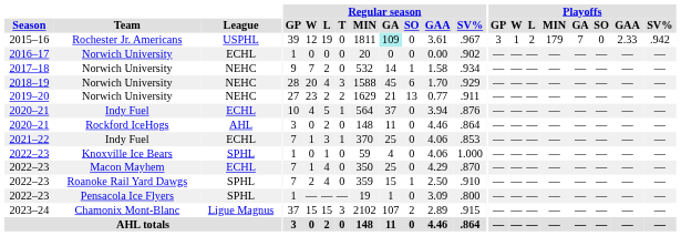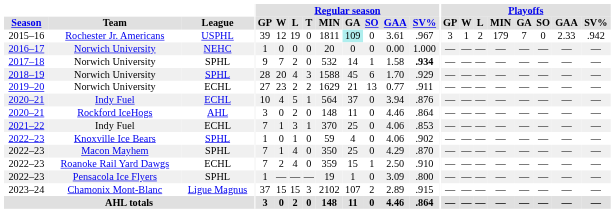 <table border="0" cellpadding="1" cellspacing="0" style="text-align:center; width:75%">
 <tr bgcolor="#e0e0e0">
 <th colspan="3" bgcolor="#ffffff"></th>
 <th rowspan="99" bgcolor="#ffffff"></th>
 <th colspan="9"><a href='#'>Regular season</a></th>
 <th rowspan="99" bgcolor="#ffffff"></th>
 <th colspan="8"><a href='#'>Playoffs</a></th>
 </tr>
 <tr bgcolor="#e0e0e0">
 <th><a href='#'>Season</a></th>
 <th>Team</th>
 <th>League</th>
 <th>GP</th>
 <th>W</th>
 <th>L</th>
 <th>T</th>
 <th>MIN</th>
 <th>GA</th>
 <th><a href='#'>SO</a></th>
 <th><a href='#'>GAA</a></th>
 <th><a href='#'>SV%</a></th>
 <th>GP</th>
 <th>W</th>
 <th>L</th>
 <th>MIN</th>
 <th>GA</th>
 <th>SO</th>
 <th>GAA</th>
 <th>SV%</th>
 </tr>
 <tr>
 <td>2015–16</td>
 <td><a href='#'>Rochester Jr. Americans</a></td>
 <td><a href='#'>USPHL</a></td>
 <td>39</td>
 <td>12</td>
 <td>19</td>
 <td>0</td>
 <td>1811</td>
 <td style="background: paleturquoise;">109</td>
 <td>0</td>
 <td>3.61</td>
 <td>.967</td>
 <td>3</td>
 <td>1</td>
 <td>2</td>
 <td>179</td>
 <td>7</td>
 <td>0</td>
 <td>2.33</td>
 <td>.942</td>
 </tr>
 <tr bgcolor="f0f0f0">
 <td><a href='#'>2016–17</a></td>
 <td><a href='#'>Norwich University</a></td>
-<td>ECHL</td>
+<td><a href='#'>NEHC</a></td>
 <td>1</td>
 <td>0</td>
 <td>0</td>
 <td>0</td>
 <td>20</td>
 <td>0</td>
 <td>0</td>
 <td>0.00</td>
-<td>.902</td>
+<td>1.000</td>
 <td>—</td>
 <td>—</td>
 <td>—</td>
 <td>—</td>
 <td>—</td>
 <td>—</td>
 <td>—</td>
 <td>—</td>
 </tr>
 <tr>
 <td><a href='#'>2017–18</a></td>
 <td>Norwich University</td>
-<td>NEHC</td>
+<td>SPHL</td>
 <td>9</td>
 <td>7</td>
 <td>2</td>
 <td>0</td>
 <td>532</td>
 <td>14</td>
 <td>1</td>
 <td>1.58</td>
-<td>.934</td>
+<td><strong>.934</strong></td>
 <td>—</td>
 <td>—</td>
 <td>—</td>
 <td>—</td>
 <td>—</td>
 <td>—</td>
 <td>—</td>
 <td>—</td>
 </tr>
 <tr bgcolor="f0f0f0">
 <td><a href='#'>2018–19</a></td>
 <td>Norwich University</td>
-<td>NEHC</td>
+<td><a href='#'>SPHL</a></td>
 <td>28</td>
 <td>20</td>
 <td>4</td>
 <td>3</td>
 <td>1588</td>
 <td>45</td>
 <td>6</td>
 <td>1.70</td>
 <td>.929</td>
 <td>—</td>
 <td>—</td>
 <td>—</td>
 <td>—</td>
 <td>—</td>
 <td>—</td>
 <td>—</td>
 <td>—</td>
 </tr>
 <tr>
 <td><a href='#'>2019–20</a></td>
 <td>Norwich University</td>
-<td>NEHC</td>
+<td>ECHL</td>
 <td>27</td>
 <td>23</td>
 <td>2</td>
 <td>2</td>
 <td>1629</td>
 <td>21</td>
 <td>13</td>
 <td>0.77</td>
 <td>.911</td>
 <td>—</td>
 <td>—</td>
 <td>—</td>
 <td>—</td>
 <td>—</td>
 <td>—</td>
 <td>—</td>
 <td>—</td>
 </tr>
 <tr bgcolor="f0f0f0">
 <td><a href='#'>2020–21</a></td>
 <td><a href='#'>Indy Fuel</a></td>
 <td><a href='#'>ECHL</a></td>
 <td>10</td>
 <td>4</td>
 <td>5</td>
 <td>1</td>
 <td>564</td>
 <td>37</td>
 <td>0</td>
 <td>3.94</td>
 <td>.876</td>
 <td>—</td>
 <td>—</td>
 <td>—</td>
 <td>—</td>
 <td>—</td>
 <td>—</td>
 <td>—</td>
 <td>—</td>
 </tr>
 <tr>
 <td><a href='#'>2020–21</a></td>
 <td><a href='#'>Rockford IceHogs</a></td>
 <td><a href='#'>AHL</a></td>
 <td>3</td>
 <td>0</td>
 <td>2</td>
 <td>0</td>
 <td>148</td>
 <td>11</td>
 <td>0</td>
 <td>4.46</td>
 <td>.864</td>
 <td>—</td>
 <td>—</td>
 <td>—</td>
 <td>—</td>
 <td>—</td>
 <td>—</td>
 <td>—</td>
 <td>—</td>
 </tr>
 <tr bgcolor="f0f0f0">
 <td><a href='#'>2021–22</a></td>
 <td>Indy Fuel</td>
 <td>ECHL</td>
 <td>7</td>
 <td>1</td>
 <td>3</td>
 <td>1</td>
 <td>370</td>
 <td>25</td>
 <td>0</td>
 <td>4.06</td>
 <td>.853</td>
 <td>—</td>
 <td>—</td>
 <td>—</td>
 <td>—</td>
 <td>—</td>
 <td>—</td>
 <td>—</td>
 <td>—</td>
 </tr>
 <tr>
 <td><a href='#'>2022–23</a></td>
 <td><a href='#'>Knoxville Ice Bears</a></td>
 <td><a href='#'>SPHL</a></td>
 <td>1</td>
 <td>0</td>
 <td>1</td>
 <td>0</td>
 <td>59</td>
 <td>4</td>
 <td>0</td>
 <td>4.06</td>
-<td>1.000</td>
+<td>.902</td>
 <td>—</td>
 <td>—</td>
 <td>—</td>
 <td>—</td>
 <td>—</td>
 <td>—</td>
 <td>—</td>
 <td>—</td>
 </tr>
 <tr>
 </tr>
 <tr bgcolor="f0f0f0">
 <td>2022–23</td>
 <td><a href='#'>Macon Mayhem</a></td>
-<td><a href='#'>ECHL</a></td>
+<td>SPHL</td>
 <td>7</td>
 <td>1</td>
 <td>4</td>
 <td>0</td>
 <td>350</td>
 <td>25</td>
 <td>0</td>
 <td>4.29</td>
 <td>.870</td>
 <td>—</td>
 <td>—</td>
 <td>—</td>
 <td>—</td>
 <td>—</td>
 <td>—</td>
 <td>—</td>
 <td>—</td>
 </tr>
 <tr>
 <td>2022–23</td>
 <td><a href='#'>Roanoke Rail Yard Dawgs</a></td>
-<td>SPHL</td>
+<td>ECHL</td>
 <td>7</td>
 <td>2</td>
 <td>4</td>
 <td>0</td>
 <td>359</td>
 <td>15</td>
 <td>1</td>
 <td>2.50</td>
 <td>.910</td>
 <td>—</td>
 <td>—</td>
 <td>—</td>
 <td>—</td>
 <td>—</td>
 <td>—</td>
 <td>—</td>
 <td>—</td>
 </tr>
 <tr>
 </tr>
 <tr bgcolor="f0f0f0">
 <td>2022–23</td>
 <td><a href='#'>Pensacola Ice Flyers</a></td>
 <td>SPHL</td>
 <td>1</td>
 <td>—</td>
 <td>—</td>
 <td>—</td>
 <td>19</td>
 <td>1</td>
 <td>0</td>
 <td>3.09</td>
 <td>.800</td>
 <td>—</td>
 <td>—</td>
 <td>—</td>
 <td>—</td>
 <td>—</td>
 <td>—</td>
 <td>—</td>
 <td>—</td>
 </tr>
 <tr>
 <td>2023–24</td>
 <td><a href='#'>Chamonix Mont-Blanc</a></td>
 <td><a href='#'>Ligue Magnus</a></td>
 <td>37</td>
 <td>15</td>
 <td>15</td>
 <td>3</td>
 <td>2102</td>
 <td>107</td>
 <td>2</td>
 <td>2.89</td>
 <td>.915</td>
 <td>—</td>
 <td>—</td>
 <td>—</td>
 <td>—</td>
 <td>—</td>
 <td>—</td>
 <td>—</td>
 <td>—</td>
 </tr>
 <tr>
 </tr>
 <tr bgcolor="#e0e0e0">
 <th colspan="3">AHL totals</th>
 <th>3</th>
 <th>0</th>
 <th>2</th>
 <th>0</th>
 <th>148</th>
 <th>11</th>
 <th>0</th>
 <th>4.46</th>
 <th>.864</th>
 <th>—</th>
 <th>—</th>
 <th>—</th>
 <th>—</th>
 <th>—</th>
 <th>—</th>
 <th>—</th>
 <th>—</th>
 </tr>
 </table>
